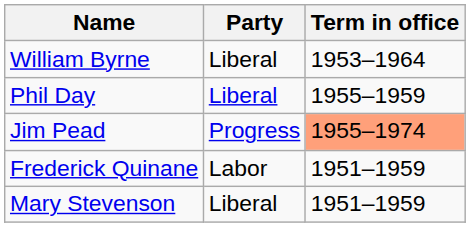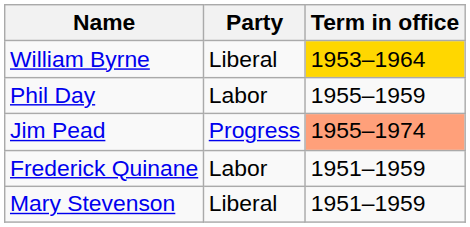 <table class="wikitable sortable">
 <tr>
 <th><strong>Name</strong></th>
 <th><strong>Party</strong></th>
 <th><strong>Term in office</strong></th>
 </tr>
 <tr>
 <td><a href='#'>William Byrne</a></td>
 <td>Liberal</td>
-<td>1953–1964</td>
+<td style="background: gold;">1953–1964</td>
 </tr>
 <tr>
 <td><a href='#'>Phil Day</a></td>
-<td><a href='#'>Liberal</a></td>
+<td>Labor</td>
 <td>1955–1959</td>
 </tr>
 <tr>
 <td><a href='#'>Jim Pead</a></td>
 <td><a href='#'>Progress</a></td>
 <td style="background: lightsalmon;">1955–1974</td>
 </tr>
 <tr>
 <td><a href='#'>Frederick Quinane</a></td>
 <td>Labor</td>
 <td>1951–1959</td>
 </tr>
 <tr>
 <td><a href='#'>Mary Stevenson</a></td>
 <td>Liberal</td>
 <td>1951–1959</td>
 </tr>
 </table>
